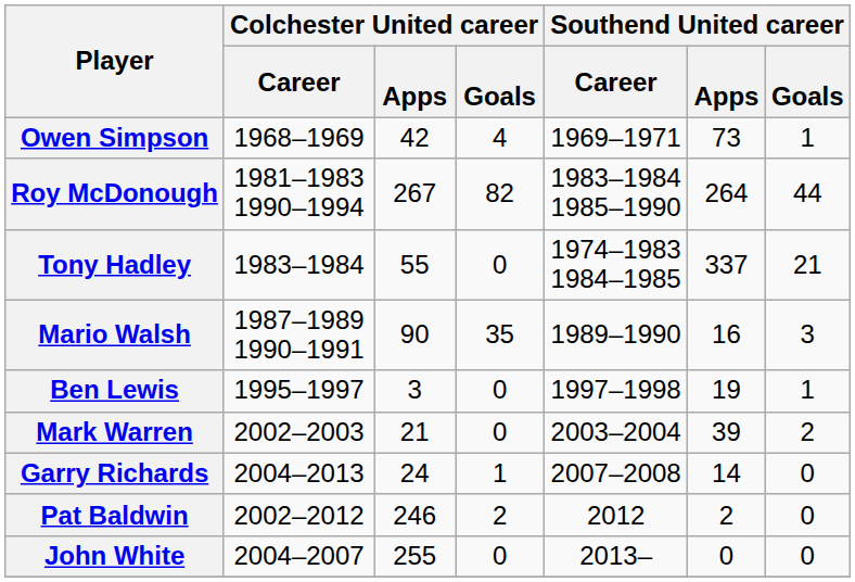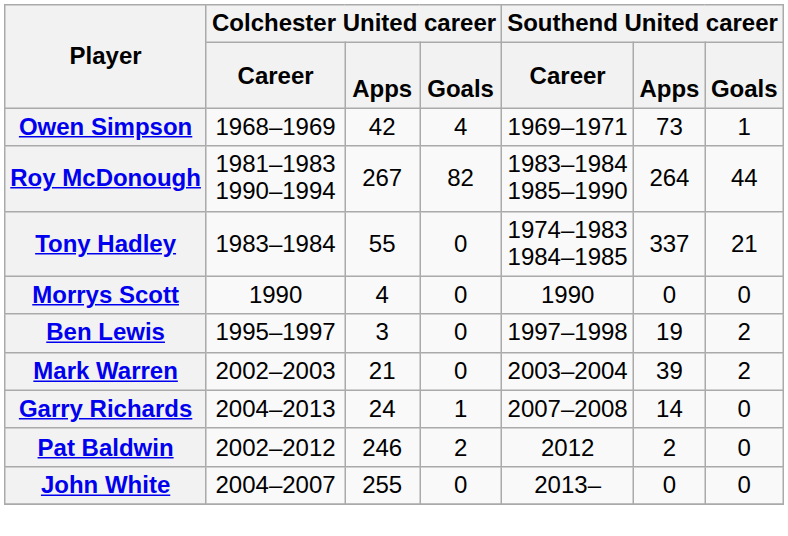 <table class="wikitable plainrowheaders" style="text-align:center">
 <tr>
 <th rowspan="2" scope="col">Player</th>
 <th colspan="3" scope="col">Colchester United career</th>
 <th colspan="3" scope="col">Southend United career</th>
 </tr>
 <tr>
 <th scope="col">Career</th>
 <th scope="col"><br>Apps</th>
 <th scope="col"><br>Goals</th>
 <th scope="col">Career</th>
 <th scope="col"><br>Apps</th>
 <th scope="col"><br>Goals</th>
 </tr>
 <tr>
 <th scope="row" align="left"> <a href='#'>Owen Simpson</a></th>
 <td>1968–1969</td>
 <td>42</td>
 <td>4</td>
 <td>1969–1971</td>
 <td>73</td>
 <td>1</td>
 </tr>
 <tr>
 <th scope="row" align="left"> <a href='#'>Roy McDonough</a></th>
 <td>1981–1983<br>1990–1994</td>
 <td>267</td>
 <td>82</td>
 <td>1983–1984<br>1985–1990</td>
 <td>264</td>
 <td>44</td>
 </tr>
 <tr>
 <th scope="row" align="left"> <a href='#'>Tony Hadley</a></th>
 <td>1983–1984</td>
 <td>55</td>
 <td>0</td>
 <td>1974–1983<br>1984–1985</td>
 <td>337</td>
 <td>21</td>
 </tr>
 <tr>
-<th scope="row" align="left"> <a href='#'>Mario Walsh</a></th>
-<td>1987–1989<br>1990–1991</td>
-<td>90</td>
-<td>35</td>
-<td>1989–1990</td>
-<td>16</td>
-<td>3</td>
+<th scope="row" align="left"> <a href='#'>Morrys Scott</a></th>
+<td>1990</td>
+<td>4</td>
+<td>0</td>
+<td>1990</td>
+<td>0</td>
+<td>0</td>
 </tr>
 <tr>
 <th scope="row" align="left"> <a href='#'>Ben Lewis</a></th>
 <td>1995–1997</td>
 <td>3</td>
 <td>0</td>
 <td>1997–1998</td>
 <td>19</td>
-<td>1</td>
+<td>2</td>
 </tr>
 <tr>
 <th scope="row" align="left"> <a href='#'>Mark Warren</a></th>
 <td>2002–2003</td>
 <td>21</td>
 <td>0</td>
 <td>2003–2004</td>
 <td>39</td>
 <td>2</td>
 </tr>
 <tr>
 <th scope="row" align="left"> <a href='#'>Garry Richards</a></th>
 <td>2004–2013</td>
 <td>24</td>
 <td>1</td>
 <td>2007–2008</td>
 <td>14</td>
 <td>0</td>
 </tr>
 <tr>
 <th scope="row" align="left"> <a href='#'>Pat Baldwin</a></th>
 <td>2002–2012</td>
 <td>246</td>
 <td>2</td>
 <td>2012</td>
 <td>2</td>
 <td>0</td>
 </tr>
 <tr>
 <th scope="row" align="left"> <a href='#'>John White</a></th>
 <td>2004–2007</td>
 <td>255</td>
 <td>0</td>
 <td>2013–</td>
 <td>0</td>
 <td>0</td>
 </tr>
 <tr>
 </tr>
 </table>
